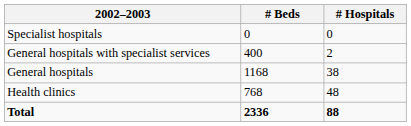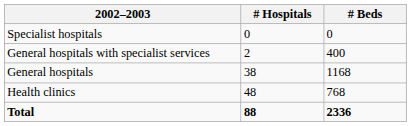 <table class="wikitable sortable">
 <tr>
 <th width="300">2002–2003</th>
+<th width="100"># Hospitals</th>
 <th width="100"># Beds</th>
-<th width="100"># Hospitals</th>
 </tr>
 <tr>
 <td>Specialist hospitals</td>
 <td>0</td>
 <td>0</td>
 </tr>
 <tr>
 <td>General hospitals with specialist services</td>
+<td>2</td>
 <td>400</td>
-<td>2</td>
 </tr>
 <tr>
 <td>General hospitals</td>
+<td>38</td>
 <td>1168</td>
-<td>38</td>
 </tr>
 <tr>
 <td>Health clinics</td>
+<td>48</td>
 <td>768</td>
-<td>48</td>
 </tr>
 <tr class="sortbottom">
 <td><strong>Total</strong></td>
+<td><strong>88</strong></td>
 <td><strong>2336</strong></td>
-<td><strong>88</strong></td>
 </tr>
 </table>
